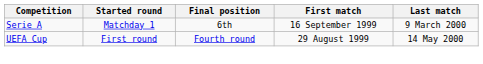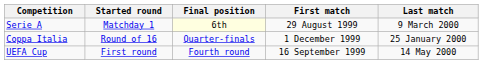 <table class=wikitable style="text-align:center; width:730px">
 <tr>
 <th style=text-align:center; width:150px;>Competition</th>
 <th style=text-align:center; width:100px;>Started round</th>
 <th style=text-align:center; width:100px;>Final position</th>
 <th style=text-align:center; width:150px;>First match</th>
 <th style=text-align:center; width:140px;>Last match</th>
 </tr>
 <tr>
 <td style=text-align:left;><a href='#'>Serie A</a></td>
 <td><a href='#'>Matchday 1</a></td>
-<td>6th</td>
-<td>16 September 1999</td>
+<td style="background: lightyellow;">6th</td>
+<td>29 August 1999</td>
 <td>9 March 2000</td>
+</tr>
+<tr>
+<td style=text-align:left;><a href='#'>Coppa Italia</a></td>
+<td><a href='#'>Round of 16</a></td>
+<td><a href='#'>Quarter-finals</a></td>
+<td>1 December 1999</td>
+<td>25 January 2000</td>
 </tr>
 <tr>
 <td style=text-align:left;><a href='#'>UEFA Cup</a></td>
 <td><a href='#'>First round</a></td>
 <td><a href='#'>Fourth round</a></td>
-<td>29 August 1999</td>
+<td>16 September 1999</td>
 <td>14 May 2000</td>
 </tr>
 </table>
